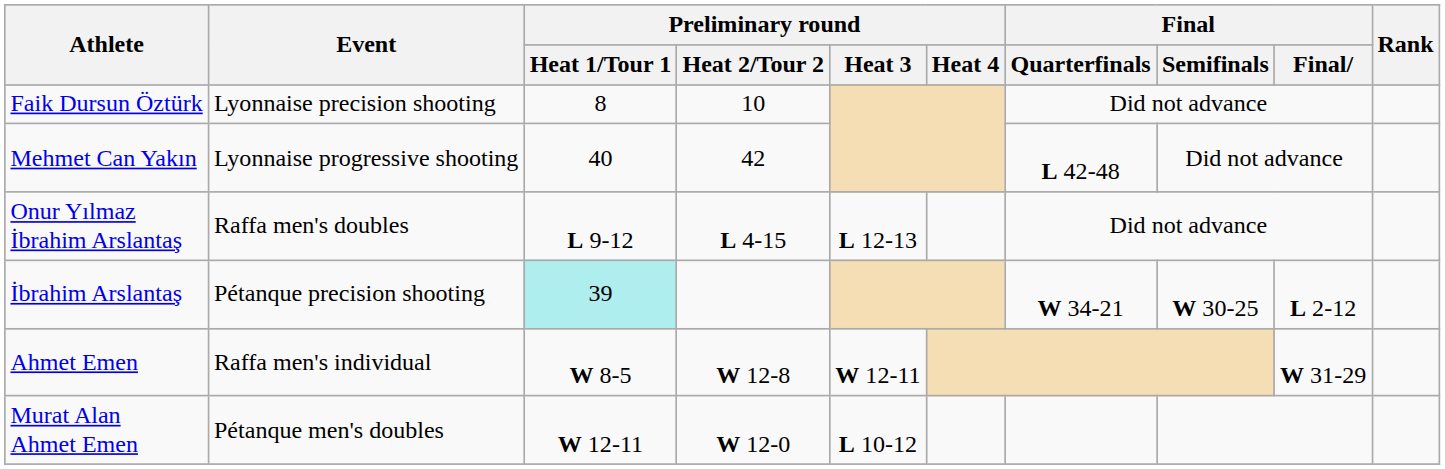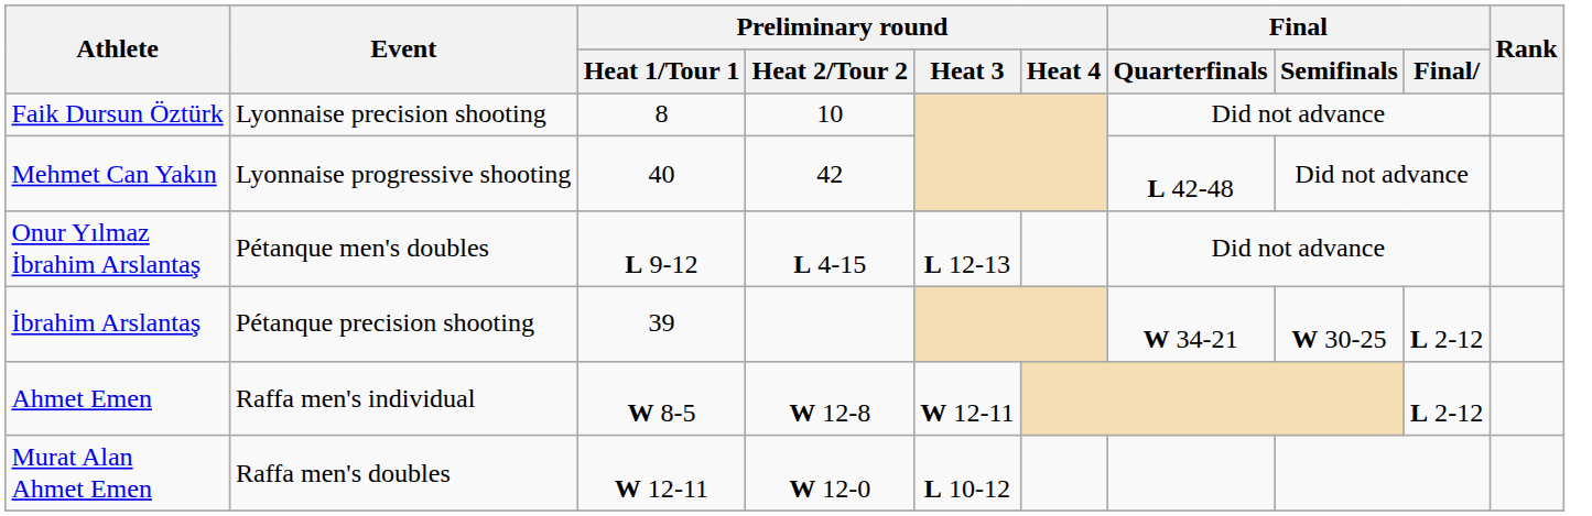 <table class="wikitable" style="font-size:90%; text-align:center">
 <tr>
 <th rowspan=2>Athlete</th>
 <th rowspan=2>Event</th>
 <th colspan=4>Preliminary round</th>
 <th colspan=3>Final</th>
 <th rowspan=2>Rank</th>
 </tr>
 <tr>
 <th>Heat 1/Tour 1</th>
 <th>Heat 2/Tour 2</th>
 <th>Heat 3</th>
 <th>Heat 4</th>
 <th>Quarterfinals</th>
 <th>Semifinals</th>
 <th>Final/</th>
 </tr>
 <tr>
 <td align=left><a href='#'>Faik Dursun Öztürk</a></td>
 <td align=left>Lyonnaise precision shooting</td>
 <td>8</td>
 <td>10</td>
 <td bgcolor=wheat colspan=2 rowspan=2></td>
 <td colspan=3>Did not advance</td>
 <td></td>
 </tr>
 <tr>
 <td align=left><a href='#'>Mehmet Can Yakın</a></td>
 <td align=left>Lyonnaise progressive shooting</td>
 <td>40</td>
 <td>42</td>
 <td><br><strong>L</strong> 42-48</td>
 <td colspan=2>Did not advance</td>
 <td></td>
 </tr>
 <tr>
 <td align=left><a href='#'>Onur Yılmaz</a><br><a href='#'>İbrahim Arslantaş</a></td>
-<td align=left>Raffa men's doubles</td>
+<td align=left>Pétanque men's doubles</td>
 <td><br><strong>L</strong> 9-12</td>
 <td><br><strong>L</strong> 4-15</td>
 <td><br><strong>L</strong> 12-13</td>
 <td></td>
 <td colspan=3>Did not advance</td>
 <td></td>
 </tr>
 <tr>
 <td align=left><a href='#'>İbrahim Arslantaş</a></td>
 <td align=left>Pétanque precision shooting</td>
-<td style="background: paleturquoise;">39</td>
+<td>39</td>
 <td></td>
 <td bgcolor=wheat colspan=2></td>
 <td><br><strong>W</strong> 34-21</td>
 <td><br><strong>W</strong> 30-25</td>
 <td><br><strong>L</strong> 2-12</td>
 <td></td>
 </tr>
 <tr>
 <td align=left><a href='#'>Ahmet Emen</a></td>
 <td align=left>Raffa men's individual</td>
 <td><br><strong>W</strong> 8-5</td>
 <td><br><strong>W</strong> 12-8</td>
 <td><br><strong>W</strong> 12-11</td>
 <td bgcolor=wheat colspan=3></td>
-<td><br><strong>W</strong> 31-29</td>
+<td><br><strong>L</strong> 2-12</td>
 <td></td>
 </tr>
 <tr>
 <td align=left><a href='#'>Murat Alan</a><br><a href='#'>Ahmet Emen</a></td>
-<td align=left>Pétanque men's doubles</td>
+<td align=left>Raffa men's doubles</td>
 <td><br><strong>W</strong> 12-11</td>
 <td><br><strong>W</strong> 12-0</td>
 <td><br><strong>L</strong> 10-12</td>
 <td></td>
 <td></td>
 <td colspan=2></td>
 <td></td>
 </tr>
 </table>
